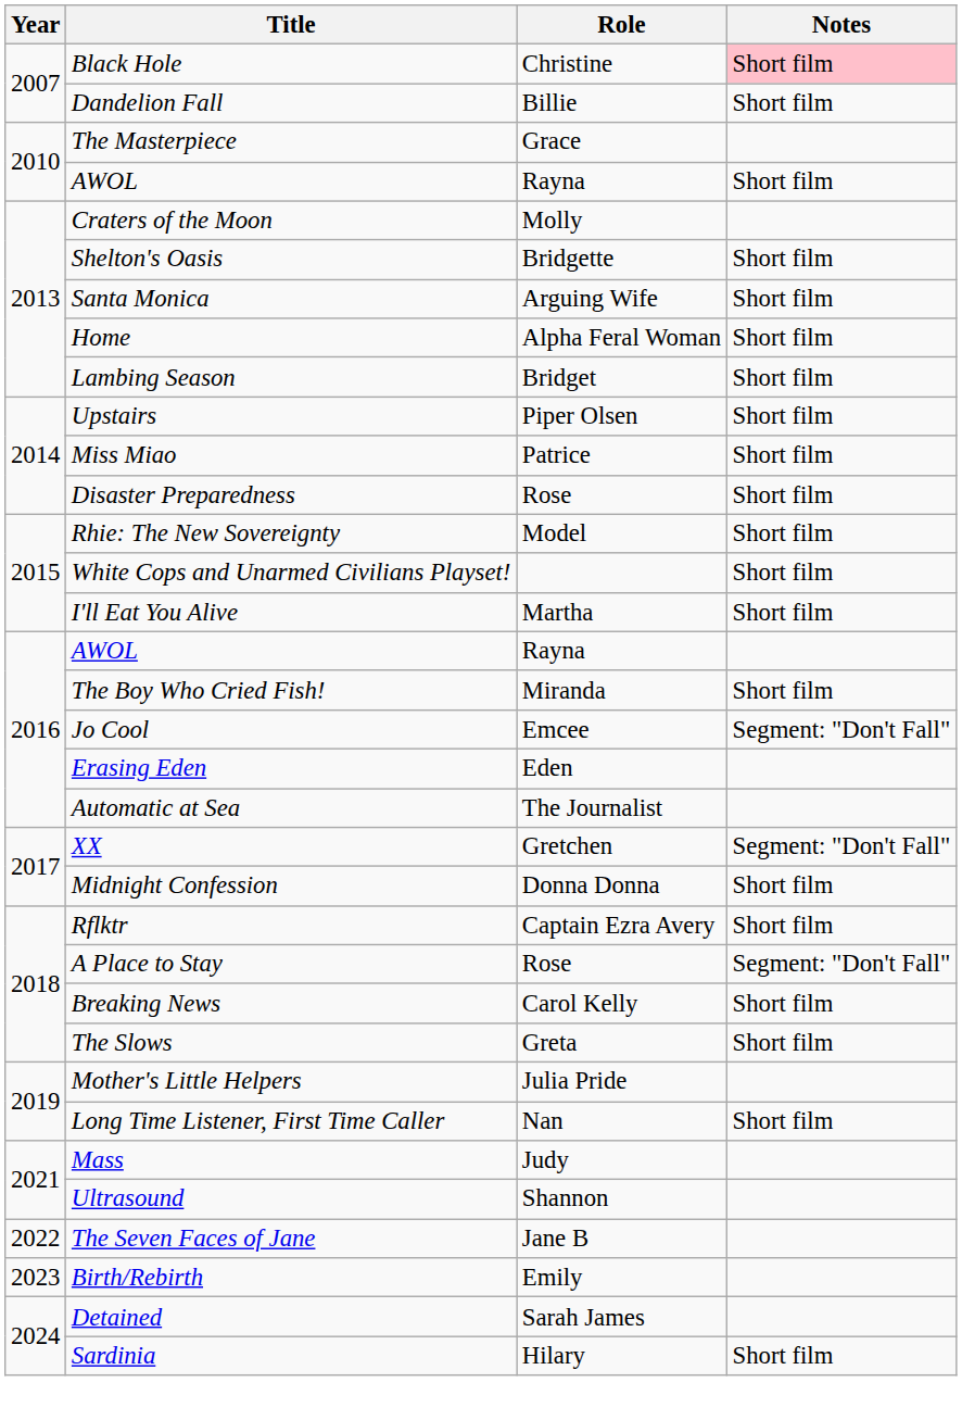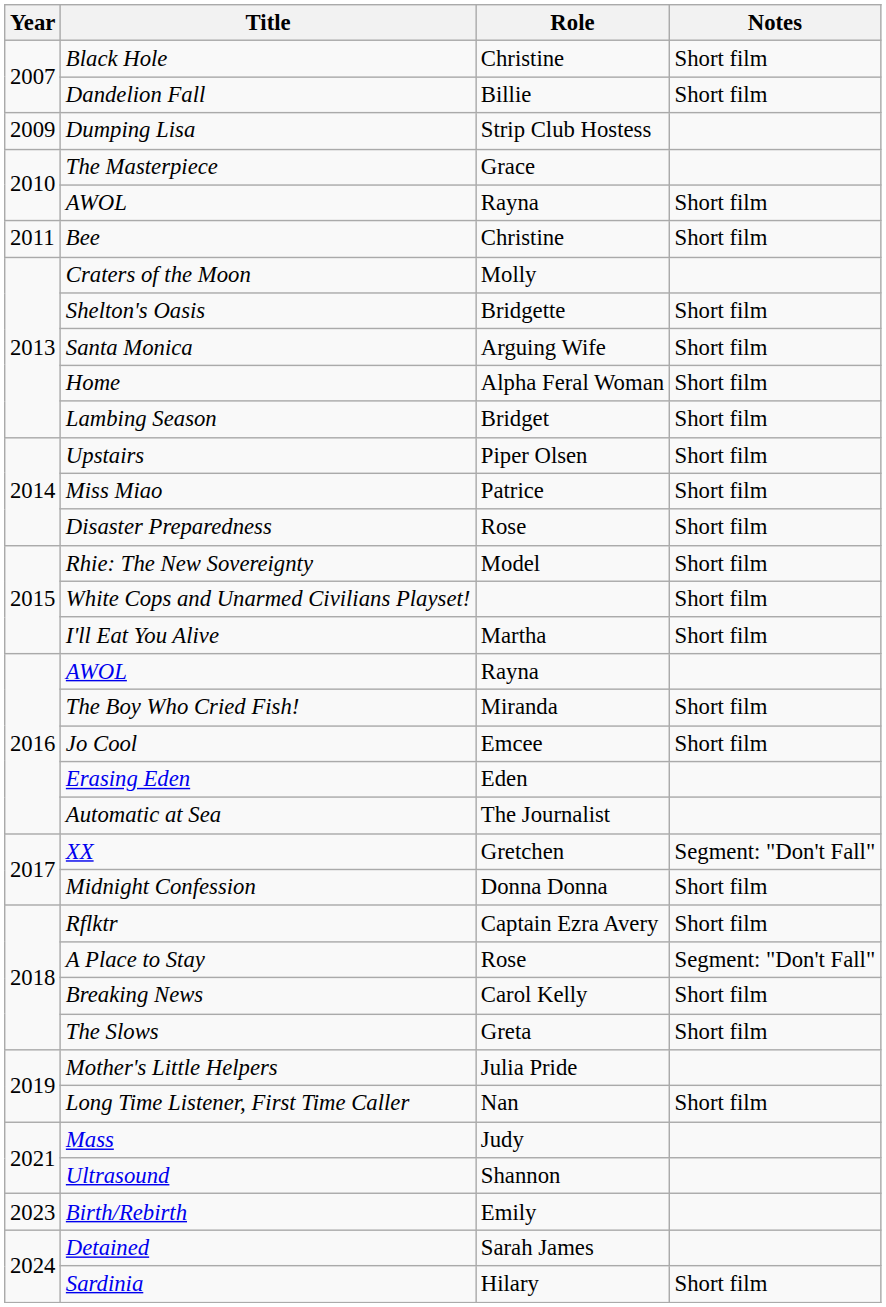 <table class="wikitable sortable">
 <tr>
 <th>Year</th>
 <th>Title</th>
 <th>Role</th>
 <th class="unsortable">Notes</th>
 </tr>
 <tr>
 <td rowspan="2">2007</td>
 <td><em>Black Hole</em></td>
 <td>Christine</td>
-<td style="background: pink;">Short film</td>
+<td>Short film</td>
 </tr>
 <tr>
 <td><em>Dandelion Fall</em></td>
 <td>Billie</td>
 <td>Short film</td>
+</tr>
+<tr>
+<td>2009</td>
+<td><em>Dumping Lisa</em></td>
+<td>Strip Club Hostess</td>
+<td></td>
 </tr>
 <tr>
 <td rowspan="2">2010</td>
 <td><em>The Masterpiece</em></td>
 <td>Grace</td>
 <td></td>
 </tr>
 <tr>
 <td><em>AWOL</em></td>
 <td>Rayna</td>
+<td>Short film</td>
+</tr>
+<tr>
+<td>2011</td>
+<td><em>Bee</em></td>
+<td>Christine</td>
 <td>Short film</td>
 </tr>
 <tr>
 <td rowspan="5">2013</td>
 <td><em>Craters of the Moon</em></td>
 <td>Molly</td>
 <td></td>
 </tr>
 <tr>
 <td><em>Shelton's Oasis</em></td>
 <td>Bridgette</td>
 <td>Short film</td>
 </tr>
 <tr>
 <td><em>Santa Monica</em></td>
 <td>Arguing Wife</td>
 <td>Short film</td>
 </tr>
 <tr>
 <td><em>Home</em></td>
 <td>Alpha Feral Woman</td>
 <td>Short film</td>
 </tr>
 <tr>
 <td><em>Lambing Season</em></td>
 <td>Bridget</td>
 <td>Short film</td>
 </tr>
 <tr>
 <td rowspan="3">2014</td>
 <td><em>Upstairs</em></td>
 <td>Piper Olsen</td>
 <td>Short film</td>
 </tr>
 <tr>
 <td><em>Miss Miao</em></td>
 <td>Patrice</td>
 <td>Short film</td>
 </tr>
 <tr>
 <td><em>Disaster Preparedness</em></td>
 <td>Rose</td>
 <td>Short film</td>
 </tr>
 <tr>
 <td rowspan="3">2015</td>
 <td><em>Rhie: The New Sovereignty</em></td>
 <td>Model</td>
 <td>Short film</td>
 </tr>
 <tr>
 <td><em>White Cops and Unarmed Civilians Playset!</em></td>
 <td></td>
 <td>Short film</td>
 </tr>
 <tr>
 <td><em>I'll Eat You Alive</em></td>
 <td>Martha</td>
 <td>Short film</td>
 </tr>
 <tr>
 <td rowspan="5">2016</td>
 <td><em><a href='#'>AWOL</a></em></td>
 <td>Rayna</td>
 <td></td>
 </tr>
 <tr>
 <td><em>The Boy Who Cried Fish!</em></td>
 <td>Miranda</td>
 <td>Short film</td>
 </tr>
 <tr>
 <td><em>Jo Cool</em></td>
 <td>Emcee</td>
-<td>Segment: "Don't Fall"</td>
+<td>Short film</td>
 </tr>
 <tr>
 <td><em><a href='#'>Erasing Eden</a></em></td>
 <td>Eden</td>
 <td></td>
 </tr>
 <tr>
 <td><em>Automatic at Sea</em></td>
 <td>The Journalist</td>
 <td></td>
 </tr>
 <tr>
 <td rowspan="2">2017</td>
 <td><em><a href='#'>XX</a></em></td>
 <td>Gretchen</td>
 <td>Segment: "Don't Fall"</td>
 </tr>
 <tr>
 <td><em>Midnight Confession</em></td>
 <td>Donna Donna</td>
 <td>Short film</td>
 </tr>
 <tr>
 <td rowspan="4">2018</td>
 <td><em>Rflktr</em></td>
 <td>Captain Ezra Avery</td>
 <td>Short film</td>
 </tr>
 <tr>
 <td><em>A Place to Stay</em></td>
 <td>Rose</td>
 <td>Segment: "Don't Fall"</td>
 </tr>
 <tr>
 <td><em>Breaking News</em></td>
 <td>Carol Kelly</td>
 <td>Short film</td>
 </tr>
 <tr>
 <td><em>The Slows</em></td>
 <td>Greta</td>
 <td>Short film</td>
 </tr>
 <tr>
 <td rowspan="2">2019</td>
 <td><em>Mother's Little Helpers</em></td>
 <td>Julia Pride</td>
 <td></td>
 </tr>
 <tr>
 <td><em>Long Time Listener, First Time Caller</em></td>
 <td>Nan</td>
 <td>Short film</td>
 </tr>
 <tr>
 <td rowspan="2">2021</td>
 <td><em><a href='#'>Mass</a></em></td>
 <td>Judy</td>
 <td></td>
 </tr>
 <tr>
 <td><em><a href='#'>Ultrasound</a></em></td>
 <td>Shannon</td>
 <td></td>
 </tr>
 <tr>
-<td>2022</td>
-<td><em><a href='#'>The Seven Faces of Jane</a></em></td>
-<td>Jane B</td>
-<td></td>
-</tr>
-<tr>
 <td>2023</td>
 <td><em><a href='#'>Birth/Rebirth</a></em></td>
 <td>Emily</td>
 <td></td>
 </tr>
 <tr>
 <td rowspan="2">2024</td>
 <td><em><a href='#'>Detained</a></em></td>
 <td>Sarah James</td>
 <td></td>
 </tr>
 <tr>
 <td><a href='#'><em>Sardinia</em></a></td>
 <td>Hilary</td>
 <td>Short film</td>
 </tr>
 </table>
